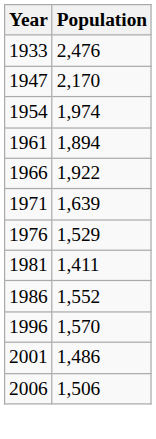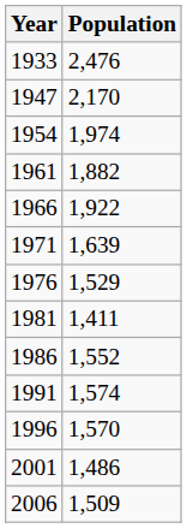 <table class="wikitable">
 <tr>
 <th>Year</th>
 <th>Population</th>
 </tr>
 <tr>
 <td>1933</td>
 <td>2,476</td>
 </tr>
 <tr>
 <td>1947</td>
 <td>2,170</td>
 </tr>
 <tr>
 <td>1954</td>
 <td>1,974</td>
 </tr>
 <tr>
 <td>1961</td>
-<td>1,894</td>
+<td>1,882</td>
 </tr>
 <tr>
 <td>1966</td>
 <td>1,922</td>
 </tr>
 <tr>
 <td>1971</td>
 <td>1,639</td>
 </tr>
 <tr>
 <td>1976</td>
 <td>1,529</td>
 </tr>
 <tr>
 <td>1981</td>
 <td>1,411</td>
 </tr>
 <tr>
 <td>1986</td>
 <td>1,552</td>
 </tr>
 <tr>
+<td>1991</td>
+<td>1,574</td>
+</tr>
+<tr>
 <td>1996</td>
 <td>1,570</td>
 </tr>
 <tr>
 <td>2001</td>
 <td>1,486</td>
 </tr>
 <tr>
 <td>2006</td>
-<td>1,506</td>
+<td>1,509</td>
 </tr>
 </table>
